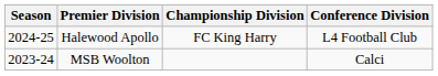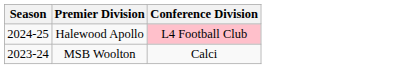 <table class="wikitable" style="text-align: center">
 <tr>
 <th>Season</th>
 <th>Premier Division</th>
-<th>Championship Division</th>
 <th>Conference Division</th>
 </tr>
 <tr>
 <td>2024-25</td>
 <td>Halewood Apollo</td>
-<td>FC King Harry</td>
-<td>L4 Football Club</td>
+<td style="background: pink;">L4 Football Club</td>
 </tr>
 <tr>
 <td>2023-24</td>
 <td>MSB Woolton</td>
-<td></td>
 <td>Calci</td>
 </tr>
 </table>
